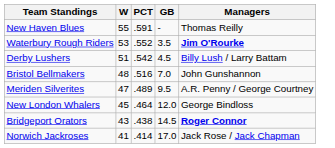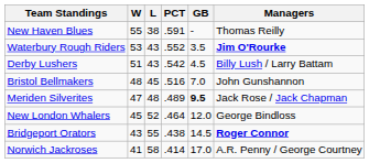 <table class="wikitable">
 <tr>
 <th>Team Standings</th>
 <th>W</th>
+<th>L</th>
 <th>PCT</th>
 <th>GB</th>
 <th>Managers</th>
 </tr>
 <tr>
 <td><a href='#'>New Haven Blues</a></td>
 <td>55</td>
+<td>38</td>
 <td>.591</td>
 <td>-</td>
 <td>Thomas Reilly</td>
 </tr>
 <tr>
 <td><a href='#'>Waterbury Rough Riders</a></td>
 <td>53</td>
+<td>43</td>
 <td>.552</td>
 <td>3.5</td>
 <td><strong><a href='#'>Jim O'Rourke</a></strong></td>
 </tr>
 <tr>
 <td><a href='#'>Derby Lushers</a></td>
 <td>51</td>
+<td>43</td>
 <td>.542</td>
 <td>4.5</td>
 <td><a href='#'>Billy Lush</a> / Larry Battam</td>
 </tr>
 <tr>
 <td><a href='#'>Bristol Bellmakers</a></td>
 <td>48</td>
+<td>45</td>
 <td>.516</td>
 <td>7.0</td>
 <td>John Gunshannon</td>
 </tr>
 <tr>
 <td><a href='#'>Meriden Silverites</a></td>
 <td>47</td>
+<td>48</td>
 <td>.489</td>
-<td>9.5</td>
-<td>A.R. Penny / George Courtney</td>
+<td><strong>9.5</strong></td>
+<td>Jack Rose / <a href='#'>Jack Chapman</a></td>
 </tr>
 <tr>
 <td><a href='#'>New London Whalers</a></td>
 <td>45</td>
+<td>52</td>
 <td>.464</td>
 <td>12.0</td>
 <td>George Bindloss</td>
 </tr>
 <tr>
 <td><a href='#'>Bridgeport Orators</a></td>
 <td>43</td>
+<td>55</td>
 <td>.438</td>
 <td>14.5</td>
 <td><strong><a href='#'>Roger Connor</a></strong></td>
 </tr>
 <tr>
 <td><a href='#'>Norwich Jackroses</a></td>
 <td>41</td>
+<td>58</td>
 <td>.414</td>
 <td>17.0</td>
-<td>Jack Rose / <a href='#'>Jack Chapman</a></td>
+<td>A.R. Penny / George Courtney</td>
 </tr>
 </table>
